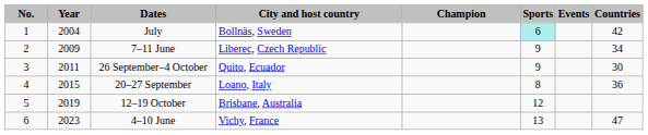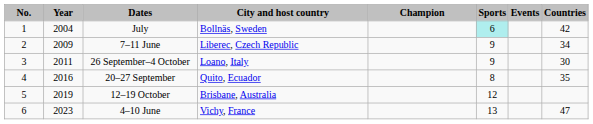 <table class="wikitable" style="text-align:left; font-size:90%">
 <tr>
 <th style="width:50px; background:silver;">No.</th>
 <th style="width:50px; background:silver;">Year</th>
 <th style="width:160px; background:silver;">Dates</th>
 <th style="width:240px; background:silver;">City and host country</th>
 <th style="width:150px; background:silver;">Champion</th>
 <th style="width:30px; background:silver;">Sports</th>
 <th style="width:30px; background:silver;">Events</th>
 <th style="width:30px; background:silver;">Countries</th>
 </tr>
 <tr>
 <td align=center>1</td>
 <td align=center>2004</td>
 <td align=center>July</td>
 <td> <a href='#'>Bollnäs</a>, <a href='#'>Sweden</a></td>
 <td></td>
 <td align=center style="background: paleturquoise;">6</td>
 <td></td>
 <td align=center>42</td>
 </tr>
 <tr>
 <td align=center>2</td>
 <td align=center>2009</td>
 <td align=center>7–11 June</td>
 <td> <a href='#'>Liberec</a>, <a href='#'>Czech Republic</a></td>
 <td></td>
 <td align=center>9</td>
 <td></td>
 <td align=center>34</td>
 </tr>
 <tr>
 <td align=center>3</td>
 <td align=center>2011</td>
 <td align=center>26 September–4 October</td>
-<td> <a href='#'>Quito</a>, <a href='#'>Ecuador</a></td>
+<td> <a href='#'>Loano</a>, <a href='#'>Italy</a></td>
 <td></td>
 <td align=center>9</td>
 <td></td>
 <td align=center>30</td>
 </tr>
 <tr>
 <td align=center>4</td>
-<td align=center>2015</td>
+<td align=center>2016</td>
 <td align=center>20–27 September</td>
-<td> <a href='#'>Loano</a>, <a href='#'>Italy</a></td>
+<td> <a href='#'>Quito</a>, <a href='#'>Ecuador</a></td>
 <td></td>
 <td align=center>8</td>
 <td></td>
-<td align=center>36</td>
+<td align=center>35</td>
 </tr>
 <tr>
 <td align=center>5</td>
 <td align=center>2019</td>
 <td align=center>12–19 October</td>
 <td> <a href='#'>Brisbane</a>, <a href='#'>Australia</a></td>
 <td></td>
 <td align=center>12</td>
 <td></td>
 <td align=center></td>
 </tr>
 <tr>
 <td align=center>6</td>
 <td align=center>2023</td>
 <td align=center>4–10 June</td>
 <td> <a href='#'>Vichy</a>, <a href='#'>France</a></td>
 <td></td>
 <td align=center>13</td>
 <td></td>
 <td align=center>47</td>
 </tr>
 </table>
